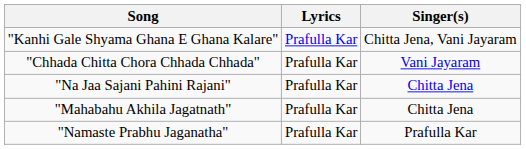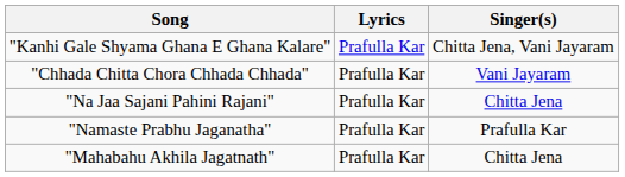 <table class="wikitable sortable" style="text-align:center;">
 <tr>
 <th>Song</th>
 <th>Lyrics</th>
 <th>Singer(s)</th>
 </tr>
 <tr>
 <td>"Kanhi Gale Shyama Ghana E Ghana Kalare"</td>
 <td><a href='#'>Prafulla Kar</a></td>
 <td>Chitta Jena, Vani Jayaram</td>
 </tr>
 <tr>
 <td>"Chhada Chitta Chora Chhada Chhada"</td>
 <td>Prafulla Kar</td>
 <td><a href='#'>Vani Jayaram</a></td>
 </tr>
 <tr>
 <td>"Na Jaa Sajani Pahini Rajani"</td>
 <td>Prafulla Kar</td>
 <td><a href='#'>Chitta Jena</a></td>
 </tr>
 <tr>
+<td>"Namaste Prabhu Jaganatha"</td>
+<td>Prafulla Kar</td>
+<td>Prafulla Kar</td>
+</tr>
+<tr>
 <td>"Mahabahu Akhila Jagatnath"</td>
 <td>Prafulla Kar</td>
 <td>Chitta Jena</td>
 </tr>
-<tr>
-<td>"Namaste Prabhu Jaganatha"</td>
-<td>Prafulla Kar</td>
-<td>Prafulla Kar</td>
-</tr>
 </table>
